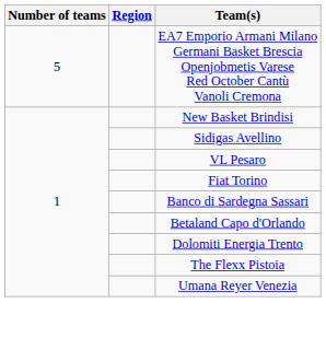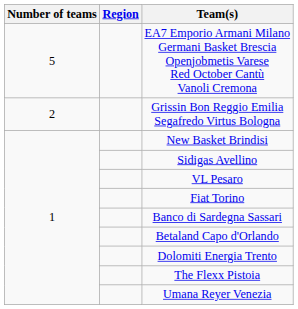 <table class="wikitable" style="text-align:center">
 <tr>
 <th>Number of teams</th>
 <th><a href='#'>Region</a></th>
 <th>Team(s)</th>
 </tr>
 <tr>
 <td rowspan="1">5</td>
 <td align="left"></td>
 <td><a href='#'>EA7 Emporio Armani Milano</a><br><a href='#'>Germani Basket Brescia</a><br><a href='#'>Openjobmetis Varese</a><br><a href='#'>Red October Cantù</a><br><a href='#'>Vanoli Cremona</a></td>
+</tr>
+<tr>
+<td rowspan="1">2</td>
+<td align="left"></td>
+<td><a href='#'>Grissin Bon Reggio Emilia</a><br><a href='#'>Segafredo Virtus Bologna</a> </td>
 </tr>
 <tr>
 <td rowspan="9">1</td>
 <td align="left"></td>
 <td><a href='#'>New Basket Brindisi</a></td>
 </tr>
 <tr>
 <td align="left"></td>
 <td><a href='#'>Sidigas Avellino</a></td>
 </tr>
 <tr>
 <td align="left"></td>
 <td><a href='#'>VL Pesaro</a></td>
 </tr>
 <tr>
 <td align="left"></td>
 <td><a href='#'>Fiat Torino</a></td>
 </tr>
 <tr>
 <td align="left"></td>
 <td><a href='#'>Banco di Sardegna Sassari</a></td>
 </tr>
 <tr>
 <td align="left"></td>
 <td><a href='#'>Betaland Capo d'Orlando</a></td>
 </tr>
 <tr>
 <td align="left"></td>
 <td><a href='#'>Dolomiti Energia Trento</a></td>
 </tr>
 <tr>
 <td align="left"></td>
 <td><a href='#'>The Flexx Pistoia</a></td>
 </tr>
 <tr>
 <td align="left"></td>
 <td><a href='#'>Umana Reyer Venezia</a> </td>
 </tr>
 </table>
